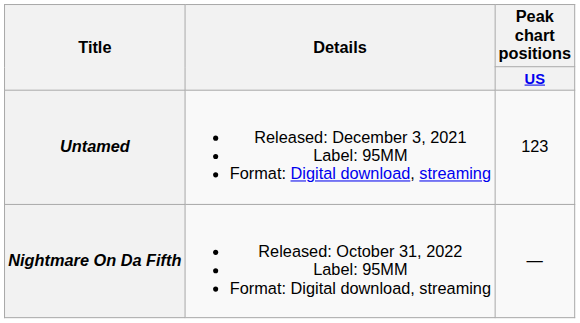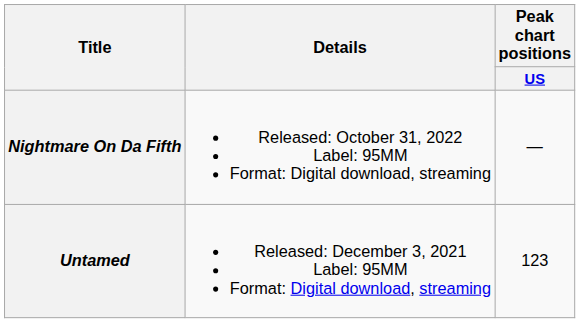 <table class="wikitable plainrowheaders" style="text-align:center;">
 <tr>
 <th scope="col" rowspan="2">Title</th>
 <th scope="col" rowspan="2">Details</th>
 <th scope="col" colspan="1">Peak chart positions</th>
 </tr>
 <tr>
 <th scope="col" style="width:3em;font-size:90%;"><a href='#'>US</a><br></th>
 </tr>
 <tr>
+<th scope="row"><em>Nightmare On Da Fifth</em></th>
+<td><br><ul><li>Released: October 31, 2022</li><li>Label: 95MM</li><li>Format: Digital download, streaming</li></ul></td>
+<td>—</td>
+</tr>
+<tr>
 <th scope="row"><em>Untamed</em> </th>
 <td><br><ul><li>Released: December 3, 2021</li><li>Label: 95MM</li><li>Format: <a href='#'>Digital download</a>, <a href='#'>streaming</a></li></ul></td>
 <td>123</td>
 </tr>
-<tr>
-<th scope="row"><em>Nightmare On Da Fifth</em></th>
-<td><br><ul><li>Released: October 31, 2022</li><li>Label: 95MM</li><li>Format: Digital download, streaming</li></ul></td>
-<td>—</td>
-</tr>
 </table>
